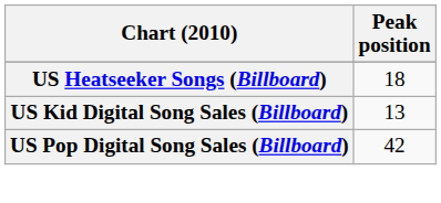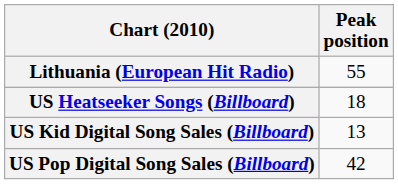 <table class="wikitable sortable plainrowheaders" style="text-align:center">
 <tr>
 <th scope="col">Chart (2010)</th>
 <th scope="col">Peak<br>position</th>
+</tr>
+<tr>
+<th scope="row">Lithuania (<a href='#'>European Hit Radio</a>)</th>
+<td>55</td>
 </tr>
 <tr>
 </tr>
 <tr>
 <th scope="row">US <a href='#'>Heatseeker Songs</a> (<a href='#'><em>Billboard</em></a>)</th>
 <td>18</td>
 </tr>
 <tr>
 <th scope="row">US Kid Digital Song Sales (<em><a href='#'>Billboard</a></em>)</th>
 <td>13</td>
 </tr>
 <tr>
 <th scope="row">US Pop Digital Song Sales (<em><a href='#'>Billboard</a></em>)</th>
 <td>42</td>
 </tr>
 </table>
